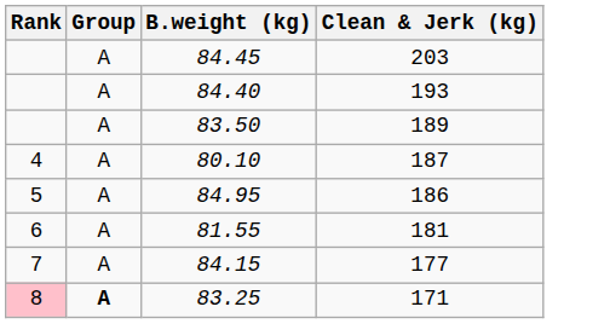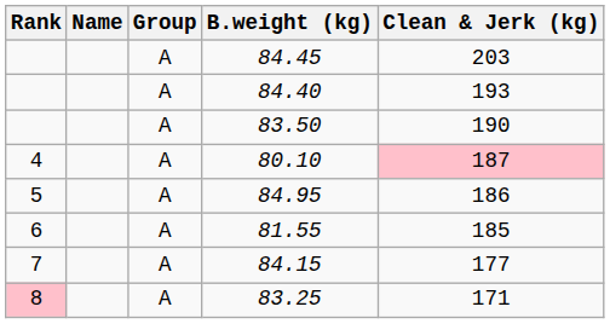 <table class="wikitable sortable" style="text-align:center;">
 <tr>
 <th>Rank</th>
+<th>Name</th>
 <th>Group</th>
 <th>B.weight (kg)</th>
 <th>Clean & Jerk (kg)</th>
 </tr>
 <tr>
 <td></td>
+<td align=left></td>
 <td>A</td>
 <td><em>84.45</em></td>
 <td>203</td>
 </tr>
 <tr>
 <td></td>
+<td align=left></td>
 <td>A</td>
 <td><em>84.40</em></td>
 <td>193</td>
 </tr>
 <tr>
 <td></td>
+<td align=left></td>
 <td>A</td>
 <td><em>83.50</em></td>
-<td>189</td>
+<td>190</td>
 </tr>
 <tr>
 <td>4</td>
+<td align=left></td>
 <td>A</td>
 <td><em>80.10</em></td>
-<td>187</td>
+<td style="background: pink;">187</td>
 </tr>
 <tr>
 <td>5</td>
+<td align=left></td>
 <td>A</td>
 <td><em>84.95</em></td>
 <td>186</td>
 </tr>
 <tr>
 <td>6</td>
+<td align=left></td>
 <td>A</td>
 <td><em>81.55</em></td>
-<td>181</td>
+<td>185</td>
 </tr>
 <tr>
 <td>7</td>
+<td align=left></td>
 <td>A</td>
 <td><em>84.15</em></td>
 <td>177</td>
 </tr>
 <tr>
 <td style="background: pink;">8</td>
-<td><strong>A</strong></td>
+<td align=left></td>
+<td>A</td>
 <td><em>83.25</em></td>
 <td>171</td>
 </tr>
 </table>
